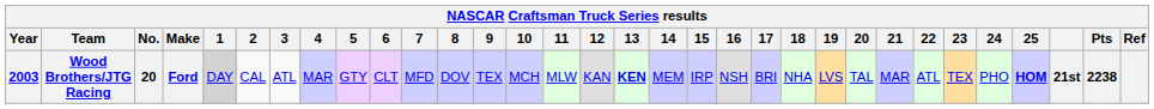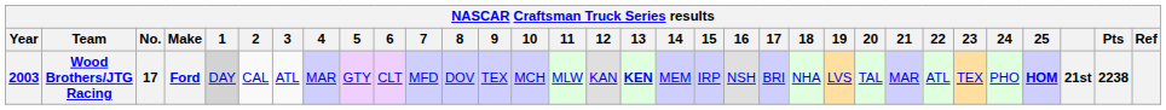 <table class="wikitable" style="text-align:center; font-size:75%">
 <tr>
 <th colspan=45><a href='#'>NASCAR</a> <a href='#'>Craftsman Truck Series</a> results</th>
 </tr>
 <tr>
 <th>Year</th>
 <th>Team</th>
 <th>No.</th>
 <th>Make</th>
 <th>1</th>
 <th>2</th>
 <th>3</th>
 <th>4</th>
 <th>5</th>
 <th>6</th>
 <th>7</th>
 <th>8</th>
 <th>9</th>
 <th>10</th>
 <th>11</th>
 <th>12</th>
 <th>13</th>
 <th>14</th>
 <th>15</th>
 <th>16</th>
 <th>17</th>
 <th>18</th>
 <th>19</th>
 <th>20</th>
 <th>21</th>
 <th>22</th>
 <th>23</th>
 <th>24</th>
 <th>25</th>
 <th></th>
 <th>Pts</th>
 <th>Ref</th>
 </tr>
 <tr>
 <th><a href='#'>2003</a></th>
 <th><a href='#'>Wood Brothers/JTG Racing</a></th>
-<th>20</th>
+<th>17</th>
 <th><a href='#'>Ford</a></th>
 <td style="background: lightgrey;"><a href='#'>DAY</a></td>
 <td><a href='#'>CAL</a></td>
 <td><a href='#'>ATL</a></td>
 <td style="background:#CFCFFF;"><a href='#'>MAR</a><br></td>
 <td style="background:#EFCFFF;"><a href='#'>GTY</a><br></td>
 <td style="background:#EFCFFF;"><a href='#'>CLT</a><br></td>
 <td style="background:#CFCFFF;"><a href='#'>MFD</a><br></td>
 <td style="background:#CFCFFF;"><a href='#'>DOV</a><br></td>
 <td style="background:#CFCFFF;"><a href='#'>TEX</a><br></td>
 <td style="background:#CFCFFF;"><a href='#'>MCH</a><br></td>
 <td style="background:#DFFFDF;"><a href='#'>MLW</a><br></td>
 <td style="background:#DFDFDF;"><a href='#'>KAN</a><br></td>
 <td style="background:#DFFFDF;"><strong><a href='#'>KEN</a></strong><br></td>
 <td style="background:#CFCFFF;"><a href='#'>MEM</a><br></td>
 <td style="background:#CFCFFF;"><a href='#'>IRP</a><br></td>
 <td style="background:#DFDFDF;"><a href='#'>NSH</a><br></td>
 <td style="background:#CFCFFF;"><a href='#'>BRI</a><br></td>
 <td style="background:#DFFFDF;"><a href='#'>NHA</a><br></td>
 <td style="background:#FFDF9F;"><a href='#'>LVS</a><br></td>
 <td style="background:#DFFFDF;"><a href='#'>TAL</a><br></td>
 <td style="background:#CFCFFF;"><a href='#'>MAR</a><br></td>
 <td style="background:#DFFFDF;"><a href='#'>ATL</a><br></td>
 <td style="background:#FFDF9F;"><a href='#'>TEX</a><br></td>
 <td style="background:#DFFFDF;"><a href='#'>PHO</a><br></td>
 <td style="background:#CFCFFF;"><strong><a href='#'>HOM</a><br></strong></td>
 <th>21st</th>
 <th>2238</th>
 <th></th>
 </tr>
 </table>
